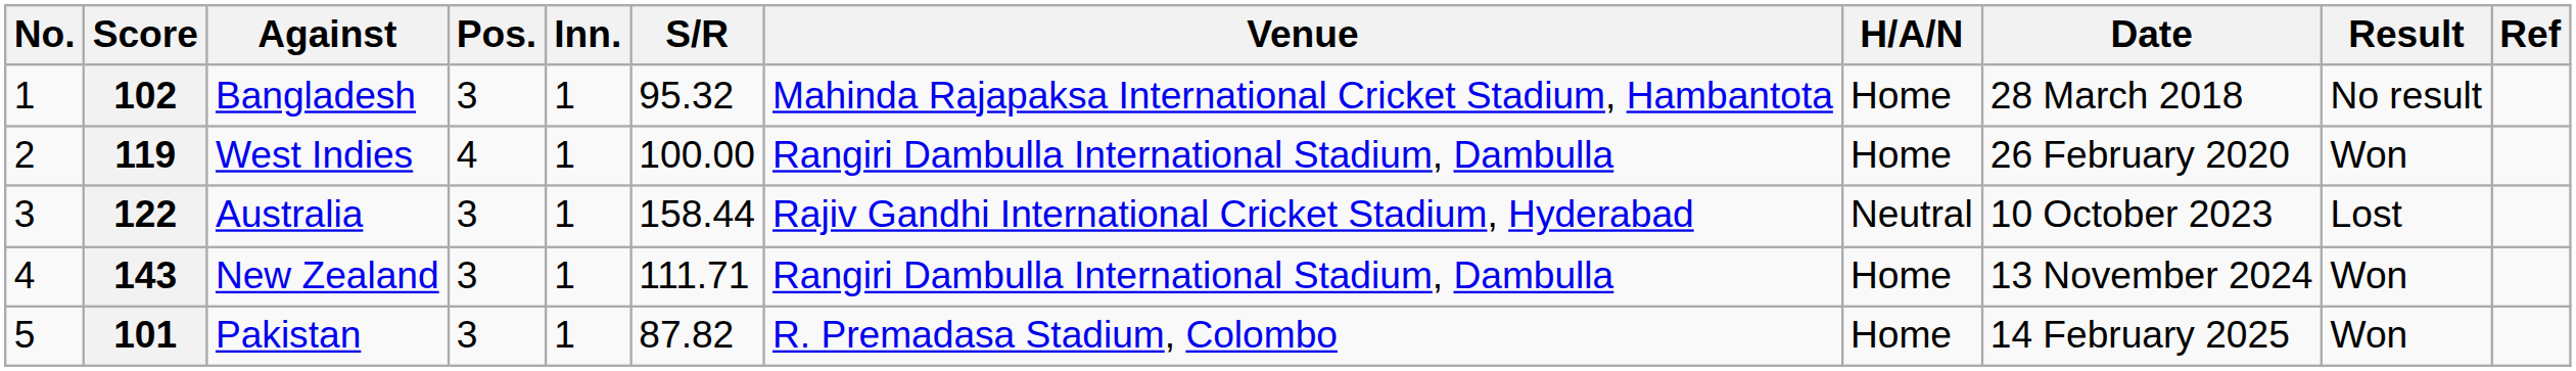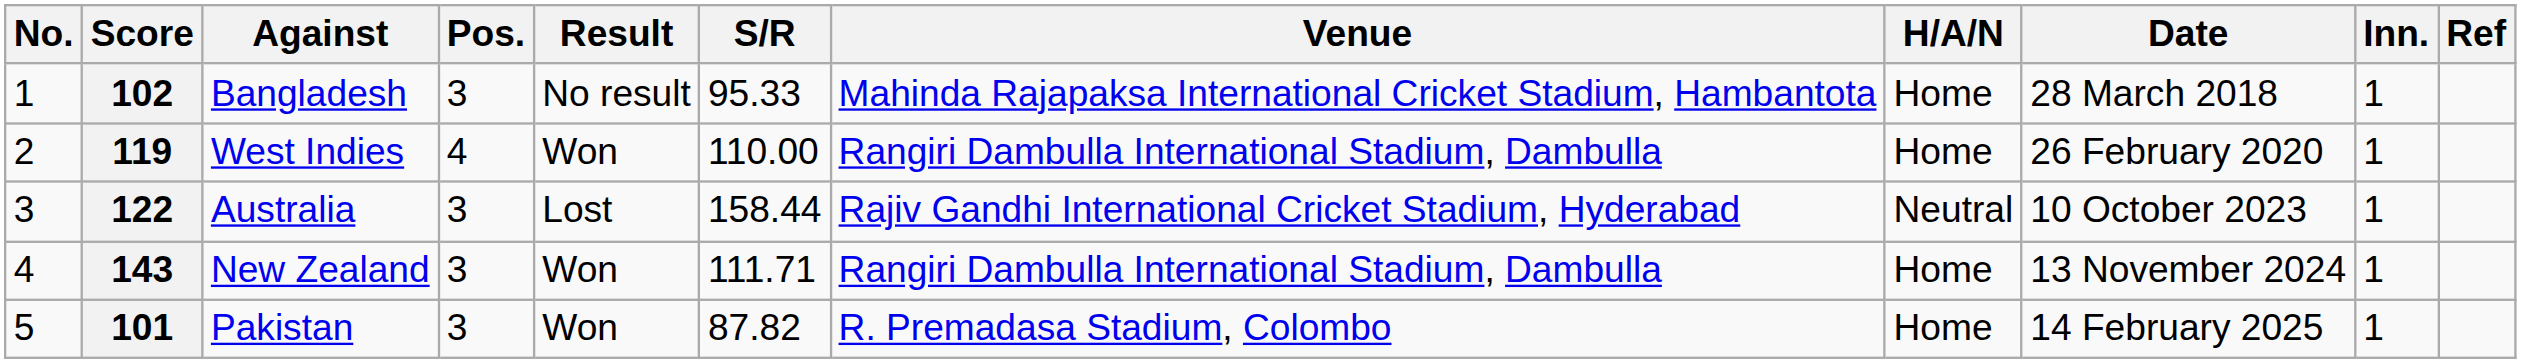 <table class="wikitable sortable">
 <tr>
 <th>No.</th>
 <th>Score</th>
 <th>Against</th>
 <th>Pos.</th>
-<th>Inn.</th>
+<th>Result</th>
 <th>S/R</th>
 <th>Venue</th>
 <th>H/A/N</th>
 <th>Date</th>
-<th>Result</th>
+<th>Inn.</th>
 <th>Ref</th>
 </tr>
 <tr>
 <td>1</td>
 <th>102</th>
 <td> <a href='#'>Bangladesh</a></td>
 <td>3</td>
-<td>1</td>
-<td>95.32</td>
+<td>No result</td>
+<td>95.33</td>
 <td><a href='#'>Mahinda Rajapaksa International Cricket Stadium</a>, <a href='#'>Hambantota</a></td>
 <td>Home</td>
 <td>28 March 2018</td>
-<td>No result</td>
+<td>1</td>
 <td></td>
 </tr>
 <tr>
 <td>2</td>
 <th>119</th>
 <td> <a href='#'>West Indies</a></td>
 <td>4</td>
-<td>1</td>
-<td>100.00</td>
+<td>Won</td>
+<td>110.00</td>
 <td><a href='#'>Rangiri Dambulla International Stadium</a>, <a href='#'>Dambulla</a></td>
 <td>Home</td>
 <td>26 February 2020</td>
-<td>Won</td>
+<td>1</td>
 <td></td>
 </tr>
 <tr>
 <td>3</td>
 <th>122</th>
 <td> <a href='#'>Australia</a></td>
 <td>3</td>
-<td>1</td>
+<td>Lost</td>
 <td>158.44</td>
 <td><a href='#'>Rajiv Gandhi International Cricket Stadium</a>, <a href='#'>Hyderabad</a></td>
 <td>Neutral</td>
 <td>10 October 2023</td>
-<td>Lost</td>
+<td>1</td>
 <td></td>
 </tr>
 <tr>
 <td>4</td>
 <th>143 </th>
 <td> <a href='#'>New Zealand</a></td>
 <td>3</td>
-<td>1</td>
+<td>Won</td>
 <td>111.71</td>
 <td><a href='#'>Rangiri Dambulla International Stadium</a>, <a href='#'>Dambulla</a></td>
 <td>Home</td>
 <td>13 November 2024</td>
-<td>Won</td>
+<td>1</td>
 <td></td>
 </tr>
 <tr>
 <td>5</td>
 <th>101 </th>
 <td> <a href='#'>Pakistan</a></td>
 <td>3</td>
-<td>1</td>
+<td>Won</td>
 <td>87.82</td>
 <td><a href='#'>R. Premadasa Stadium</a>, <a href='#'>Colombo</a></td>
 <td>Home</td>
 <td>14 February 2025</td>
-<td>Won</td>
+<td>1</td>
 <td></td>
 </tr>
 </table>
